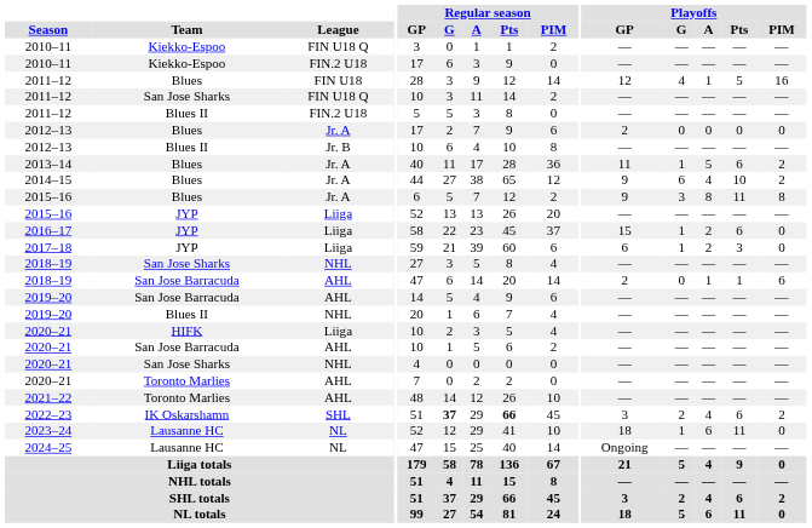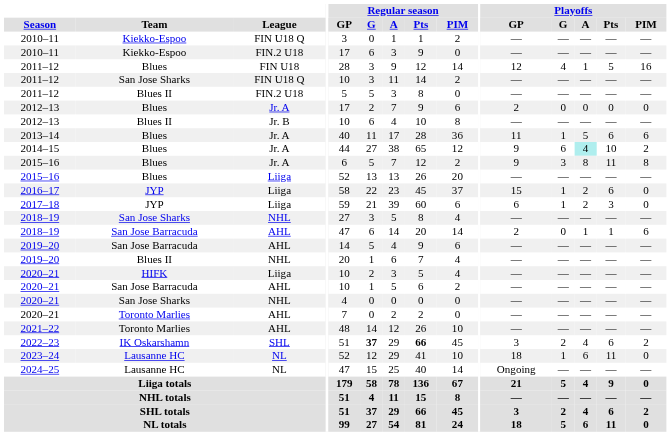 <table border="0" cellpadding="1" cellspacing="0" style="text-align:center; width:60em">
 <tr bgcolor="#e0e0e0">
 <th colspan="3" bgcolor="#ffffff"></th>
 <th rowspan="99" bgcolor="#ffffff"></th>
 <th colspan="5"><a href='#'>Regular season</a></th>
 <th rowspan="99" bgcolor="#ffffff"></th>
 <th colspan="5"><a href='#'>Playoffs</a></th>
 </tr>
 <tr bgcolor="#e0e0e0">
 <th><a href='#'>Season</a></th>
 <th>Team</th>
 <th>League</th>
 <th>GP</th>
 <th><a href='#'>G</a></th>
 <th><a href='#'>A</a></th>
 <th><a href='#'>Pts</a></th>
 <th><a href='#'>PIM</a></th>
 <th>GP</th>
 <th>G</th>
 <th>A</th>
 <th>Pts</th>
 <th>PIM</th>
 </tr>
 <tr>
 <td>2010–11</td>
 <td><a href='#'>Kiekko-Espoo</a></td>
 <td>FIN U18 Q</td>
 <td>3</td>
 <td>0</td>
 <td>1</td>
 <td>1</td>
 <td>2</td>
 <td>—</td>
 <td>—</td>
 <td>—</td>
 <td>—</td>
 <td>—</td>
 </tr>
 <tr bgcolor="#f0f0f0">
 <td>2010–11</td>
 <td>Kiekko-Espoo</td>
 <td>FIN.2 U18</td>
 <td>17</td>
 <td>6</td>
 <td>3</td>
 <td>9</td>
 <td>0</td>
 <td>—</td>
 <td>—</td>
 <td>—</td>
 <td>—</td>
 <td>—</td>
 </tr>
 <tr>
 <td>2011–12</td>
 <td>Blues</td>
 <td>FIN U18</td>
 <td>28</td>
 <td>3</td>
 <td>9</td>
 <td>12</td>
 <td>14</td>
 <td>12</td>
 <td>4</td>
 <td>1</td>
 <td>5</td>
 <td>16</td>
 </tr>
 <tr bgcolor="#f0f0f0">
 <td>2011–12</td>
 <td>San Jose Sharks</td>
 <td>FIN U18 Q</td>
 <td>10</td>
 <td>3</td>
 <td>11</td>
 <td>14</td>
 <td>2</td>
 <td>—</td>
 <td>—</td>
 <td>—</td>
 <td>—</td>
 <td>—</td>
 </tr>
 <tr>
 <td>2011–12</td>
 <td>Blues II</td>
 <td>FIN.2 U18</td>
 <td>5</td>
 <td>5</td>
 <td>3</td>
 <td>8</td>
 <td>0</td>
 <td>—</td>
 <td>—</td>
 <td>—</td>
 <td>—</td>
 <td>—</td>
 </tr>
 <tr bgcolor="#f0f0f0">
 <td>2012–13</td>
 <td>Blues</td>
 <td><a href='#'>Jr. A</a></td>
 <td>17</td>
 <td>2</td>
 <td>7</td>
 <td>9</td>
 <td>6</td>
 <td>2</td>
 <td>0</td>
 <td>0</td>
 <td>0</td>
 <td>0</td>
 </tr>
 <tr>
 <td>2012–13</td>
 <td>Blues II</td>
 <td>Jr. B</td>
 <td>10</td>
 <td>6</td>
 <td>4</td>
 <td>10</td>
 <td>8</td>
 <td>—</td>
 <td>—</td>
 <td>—</td>
 <td>—</td>
 <td>—</td>
 </tr>
 <tr bgcolor="#f0f0f0">
 <td>2013–14</td>
 <td>Blues</td>
 <td>Jr. A</td>
 <td>40</td>
 <td>11</td>
 <td>17</td>
 <td>28</td>
 <td>36</td>
 <td>11</td>
 <td>1</td>
 <td>5</td>
 <td>6</td>
-<td>2</td>
+<td>6</td>
 </tr>
 <tr>
 <td>2014–15</td>
 <td>Blues</td>
 <td>Jr. A</td>
 <td>44</td>
 <td>27</td>
 <td>38</td>
 <td>65</td>
 <td>12</td>
 <td>9</td>
 <td>6</td>
-<td>4</td>
+<td style="background: paleturquoise;">4</td>
 <td>10</td>
 <td>2</td>
 </tr>
 <tr bgcolor="#f0f0f0">
 <td>2015–16</td>
 <td>Blues</td>
 <td>Jr. A</td>
 <td>6</td>
 <td>5</td>
 <td>7</td>
 <td>12</td>
 <td>2</td>
 <td>9</td>
 <td>3</td>
 <td>8</td>
 <td>11</td>
 <td>8</td>
 </tr>
 <tr>
 <td><a href='#'>2015–16</a></td>
-<td><a href='#'>JYP</a></td>
+<td>Blues</td>
 <td><a href='#'>Liiga</a></td>
 <td>52</td>
 <td>13</td>
 <td>13</td>
 <td>26</td>
 <td>20</td>
 <td>—</td>
 <td>—</td>
 <td>—</td>
 <td>—</td>
 <td>—</td>
 </tr>
 <tr bgcolor="#f0f0f0">
 <td><a href='#'>2016–17</a></td>
 <td><a href='#'>JYP</a></td>
 <td>Liiga</td>
 <td>58</td>
 <td>22</td>
 <td>23</td>
 <td>45</td>
 <td>37</td>
 <td>15</td>
 <td>1</td>
 <td>2</td>
 <td>6</td>
 <td>0</td>
 </tr>
 <tr>
 <td><a href='#'>2017–18</a></td>
 <td>JYP</td>
 <td>Liiga</td>
 <td>59</td>
 <td>21</td>
 <td>39</td>
 <td>60</td>
 <td>6</td>
 <td>6</td>
 <td>1</td>
 <td>2</td>
 <td>3</td>
 <td>0</td>
 </tr>
 <tr bgcolor="#f0f0f0">
 <td><a href='#'>2018–19</a></td>
 <td><a href='#'>San Jose Sharks</a></td>
 <td><a href='#'>NHL</a></td>
 <td>27</td>
 <td>3</td>
 <td>5</td>
 <td>8</td>
 <td>4</td>
 <td>—</td>
 <td>—</td>
 <td>—</td>
 <td>—</td>
 <td>—</td>
 </tr>
 <tr>
 <td><a href='#'>2018–19</a></td>
 <td><a href='#'>San Jose Barracuda</a></td>
 <td><a href='#'>AHL</a></td>
 <td>47</td>
 <td>6</td>
 <td>14</td>
 <td>20</td>
 <td>14</td>
 <td>2</td>
 <td>0</td>
 <td>1</td>
 <td>1</td>
 <td>6</td>
 </tr>
 <tr bgcolor="#f0f0f0">
 <td><a href='#'>2019–20</a></td>
 <td>San Jose Barracuda</td>
 <td>AHL</td>
 <td>14</td>
 <td>5</td>
 <td>4</td>
 <td>9</td>
 <td>6</td>
 <td>—</td>
 <td>—</td>
 <td>—</td>
 <td>—</td>
 <td>—</td>
 </tr>
 <tr>
 <td><a href='#'>2019–20</a></td>
 <td>Blues II</td>
 <td>NHL</td>
 <td>20</td>
 <td>1</td>
 <td>6</td>
 <td>7</td>
 <td>4</td>
 <td>—</td>
 <td>—</td>
 <td>—</td>
 <td>—</td>
 <td>—</td>
 </tr>
 <tr bgcolor="#f0f0f0">
 <td><a href='#'>2020–21</a></td>
 <td><a href='#'>HIFK</a></td>
 <td>Liiga</td>
 <td>10</td>
 <td>2</td>
 <td>3</td>
 <td>5</td>
 <td>4</td>
 <td>—</td>
 <td>—</td>
 <td>—</td>
 <td>—</td>
 <td>—</td>
 </tr>
 <tr>
 <td><a href='#'>2020–21</a></td>
 <td>San Jose Barracuda</td>
 <td>AHL</td>
 <td>10</td>
 <td>1</td>
 <td>5</td>
 <td>6</td>
 <td>2</td>
 <td>—</td>
 <td>—</td>
 <td>—</td>
 <td>—</td>
 <td>—</td>
 </tr>
 <tr bgcolor="#f0f0f0">
 <td><a href='#'>2020–21</a></td>
 <td>San Jose Sharks</td>
 <td>NHL</td>
 <td>4</td>
 <td>0</td>
 <td>0</td>
 <td>0</td>
 <td>0</td>
 <td>—</td>
 <td>—</td>
 <td>—</td>
 <td>—</td>
 <td>—</td>
 </tr>
 <tr>
 <td>2020–21</td>
 <td><a href='#'>Toronto Marlies</a></td>
 <td>AHL</td>
 <td>7</td>
 <td>0</td>
 <td>2</td>
 <td>2</td>
 <td>0</td>
 <td>—</td>
 <td>—</td>
 <td>—</td>
 <td>—</td>
 <td>—</td>
 </tr>
 <tr bgcolor="#f0f0f0">
 <td><a href='#'>2021–22</a></td>
 <td>Toronto Marlies</td>
 <td>AHL</td>
 <td>48</td>
 <td>14</td>
 <td>12</td>
 <td>26</td>
 <td>10</td>
 <td>—</td>
 <td>—</td>
 <td>—</td>
 <td>—</td>
 <td>—</td>
 </tr>
 <tr>
 <td><a href='#'>2022–23</a></td>
 <td><a href='#'>IK Oskarshamn</a></td>
 <td><a href='#'>SHL</a></td>
 <td>51</td>
 <td><strong>37</strong></td>
 <td>29</td>
 <td><strong>66</strong></td>
 <td>45</td>
 <td>3</td>
 <td>2</td>
 <td>4</td>
 <td>6</td>
 <td>2</td>
 </tr>
 <tr bgcolor="#f0f0f0">
 <td><a href='#'>2023–24</a></td>
 <td><a href='#'>Lausanne HC</a></td>
 <td><a href='#'>NL</a></td>
 <td>52</td>
 <td>12</td>
 <td>29</td>
 <td>41</td>
 <td>10</td>
 <td>18</td>
 <td>1</td>
 <td>6</td>
 <td>11</td>
 <td>0</td>
 </tr>
 <tr>
 </tr>
 <tr>
 <td><a href='#'>2024–25</a></td>
 <td>Lausanne HC</td>
 <td>NL</td>
 <td>47</td>
 <td>15</td>
 <td>25</td>
 <td>40</td>
 <td>14</td>
 <td>Ongoing</td>
 <td>—</td>
 <td>—</td>
 <td>—</td>
 <td>—</td>
 </tr>
 <tr>
 </tr>
 <tr bgcolor="#e0e0e0">
 <th colspan="3">Liiga totals</th>
 <th>179</th>
 <th>58</th>
 <th>78</th>
 <th>136</th>
 <th>67</th>
 <th>21</th>
 <th>5</th>
 <th>4</th>
 <th>9</th>
 <th>0</th>
 </tr>
 <tr bgcolor="#e0e0e0">
 <th colspan="3">NHL totals</th>
 <th>51</th>
 <th>4</th>
 <th>11</th>
 <th>15</th>
 <th>8</th>
 <th>—</th>
 <th>—</th>
 <th>—</th>
 <th>—</th>
 <th>—</th>
 </tr>
 <tr bgcolor="#e0e0e0">
 <th colspan="3">SHL totals</th>
 <th>51</th>
 <th>37</th>
 <th>29</th>
 <th>66</th>
 <th>45</th>
 <th>3</th>
 <th>2</th>
 <th>4</th>
 <th>6</th>
 <th>2</th>
 </tr>
 <tr bgcolor="#e0e0e0">
 <th colspan="3">NL totals</th>
 <th>99</th>
 <th>27</th>
 <th>54</th>
 <th>81</th>
 <th>24</th>
 <th>18</th>
 <th>5</th>
 <th>6</th>
 <th>11</th>
 <th>0</th>
 </tr>
 </table>
